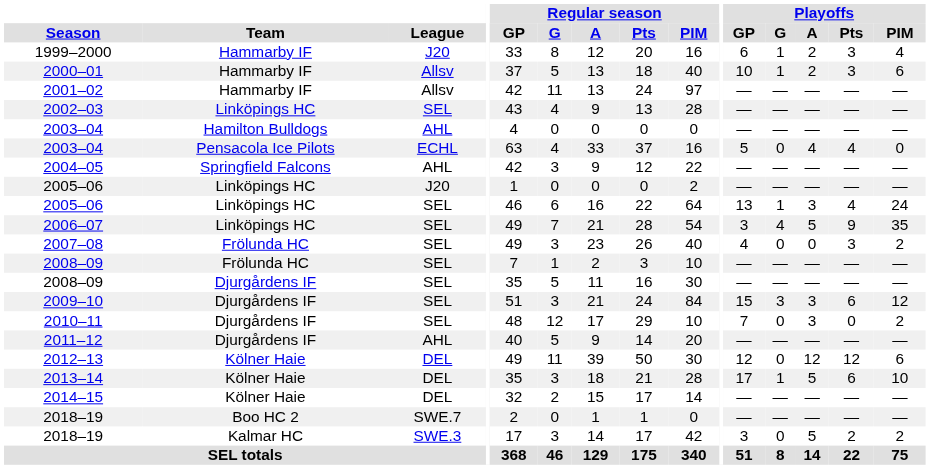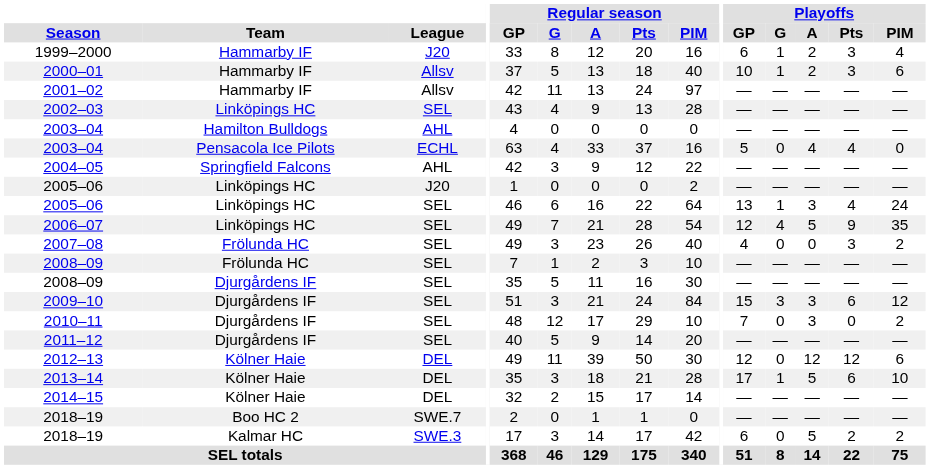 <table border="0" cellpadding="1" cellspacing="0" style="text-align:center; width:60em">
 <tr bgcolor="#e0e0e0">
 <th colspan="3"  bgcolor="#ffffff"></th>
 <th rowspan="99" bgcolor="#ffffff"></th>
 <th colspan="5"><a href='#'>Regular season</a></th>
 <th rowspan="99" bgcolor="#ffffff"></th>
 <th colspan="5"><a href='#'>Playoffs</a></th>
 </tr>
 <tr bgcolor="#e0e0e0">
 <th><a href='#'>Season</a></th>
 <th>Team</th>
 <th>League</th>
 <th>GP</th>
 <th><a href='#'>G</a></th>
 <th><a href='#'>A</a></th>
 <th><a href='#'>Pts</a></th>
 <th><a href='#'>PIM</a></th>
 <th>GP</th>
 <th>G</th>
 <th>A</th>
 <th>Pts</th>
 <th>PIM</th>
 </tr>
 <tr>
 <td>1999–2000</td>
 <td><a href='#'>Hammarby IF</a></td>
 <td><a href='#'>J20</a></td>
 <td>33</td>
 <td>8</td>
 <td>12</td>
 <td>20</td>
 <td>16</td>
 <td>6</td>
 <td>1</td>
 <td>2</td>
 <td>3</td>
 <td>4</td>
 </tr>
 <tr bgcolor="#f0f0f0">
 <td><a href='#'>2000–01</a></td>
 <td>Hammarby IF</td>
 <td><a href='#'>Allsv</a></td>
 <td>37</td>
 <td>5</td>
 <td>13</td>
 <td>18</td>
 <td>40</td>
 <td>10</td>
 <td>1</td>
 <td>2</td>
 <td>3</td>
 <td>6</td>
 </tr>
 <tr>
 <td><a href='#'>2001–02</a></td>
 <td>Hammarby IF</td>
 <td>Allsv</td>
 <td>42</td>
 <td>11</td>
 <td>13</td>
 <td>24</td>
 <td>97</td>
 <td>—</td>
 <td>—</td>
 <td>—</td>
 <td>—</td>
 <td>—</td>
 </tr>
 <tr bgcolor="#f0f0f0">
 <td><a href='#'>2002–03</a></td>
 <td><a href='#'>Linköpings HC</a></td>
 <td><a href='#'>SEL</a></td>
 <td>43</td>
 <td>4</td>
 <td>9</td>
 <td>13</td>
 <td>28</td>
 <td>—</td>
 <td>—</td>
 <td>—</td>
 <td>—</td>
 <td>—</td>
 </tr>
 <tr>
 <td><a href='#'>2003–04</a></td>
 <td><a href='#'>Hamilton Bulldogs</a></td>
 <td><a href='#'>AHL</a></td>
 <td>4</td>
 <td>0</td>
 <td>0</td>
 <td>0</td>
 <td>0</td>
 <td>—</td>
 <td>—</td>
 <td>—</td>
 <td>—</td>
 <td>—</td>
 </tr>
 <tr bgcolor="#f0f0f0">
 <td><a href='#'>2003–04</a></td>
 <td><a href='#'>Pensacola Ice Pilots</a></td>
 <td><a href='#'>ECHL</a></td>
 <td>63</td>
 <td>4</td>
 <td>33</td>
 <td>37</td>
 <td>16</td>
 <td>5</td>
 <td>0</td>
 <td>4</td>
 <td>4</td>
 <td>0</td>
 </tr>
 <tr>
 <td><a href='#'>2004–05</a></td>
 <td><a href='#'>Springfield Falcons</a></td>
 <td>AHL</td>
 <td>42</td>
 <td>3</td>
 <td>9</td>
 <td>12</td>
 <td>22</td>
 <td>—</td>
 <td>—</td>
 <td>—</td>
 <td>—</td>
 <td>—</td>
 </tr>
 <tr bgcolor="#f0f0f0">
 <td>2005–06</td>
 <td>Linköpings HC</td>
 <td>J20</td>
 <td>1</td>
 <td>0</td>
 <td>0</td>
 <td>0</td>
 <td>2</td>
 <td>—</td>
 <td>—</td>
 <td>—</td>
 <td>—</td>
 <td>—</td>
 </tr>
 <tr>
 <td><a href='#'>2005–06</a></td>
 <td>Linköpings HC</td>
 <td>SEL</td>
 <td>46</td>
 <td>6</td>
 <td>16</td>
 <td>22</td>
 <td>64</td>
 <td>13</td>
 <td>1</td>
 <td>3</td>
 <td>4</td>
 <td>24</td>
 </tr>
 <tr bgcolor="#f0f0f0">
 <td><a href='#'>2006–07</a></td>
 <td>Linköpings HC</td>
 <td>SEL</td>
 <td>49</td>
 <td>7</td>
 <td>21</td>
 <td>28</td>
 <td>54</td>
-<td>3</td>
+<td>12</td>
 <td>4</td>
 <td>5</td>
 <td>9</td>
 <td>35</td>
 </tr>
 <tr>
 <td><a href='#'>2007–08</a></td>
 <td><a href='#'>Frölunda HC</a></td>
 <td>SEL</td>
 <td>49</td>
 <td>3</td>
 <td>23</td>
 <td>26</td>
 <td>40</td>
 <td>4</td>
 <td>0</td>
 <td>0</td>
 <td>3</td>
 <td>2</td>
 </tr>
 <tr bgcolor="#f0f0f0">
 <td><a href='#'>2008–09</a></td>
 <td>Frölunda HC</td>
 <td>SEL</td>
 <td>7</td>
 <td>1</td>
 <td>2</td>
 <td>3</td>
 <td>10</td>
 <td>—</td>
 <td>—</td>
 <td>—</td>
 <td>—</td>
 <td>—</td>
 </tr>
 <tr>
 <td>2008–09</td>
 <td><a href='#'>Djurgårdens IF</a></td>
 <td>SEL</td>
 <td>35</td>
 <td>5</td>
 <td>11</td>
 <td>16</td>
 <td>30</td>
 <td>—</td>
 <td>—</td>
 <td>—</td>
 <td>—</td>
 <td>—</td>
 </tr>
 <tr bgcolor="#f0f0f0">
 <td><a href='#'>2009–10</a></td>
 <td>Djurgårdens IF</td>
 <td>SEL</td>
 <td>51</td>
 <td>3</td>
 <td>21</td>
 <td>24</td>
 <td>84</td>
 <td>15</td>
 <td>3</td>
 <td>3</td>
 <td>6</td>
 <td>12</td>
 </tr>
 <tr>
 <td><a href='#'>2010–11</a></td>
 <td>Djurgårdens IF</td>
 <td>SEL</td>
 <td>48</td>
 <td>12</td>
 <td>17</td>
 <td>29</td>
 <td>10</td>
 <td>7</td>
 <td>0</td>
 <td>3</td>
 <td>0</td>
 <td>2</td>
 </tr>
 <tr bgcolor="#f0f0f0">
 <td><a href='#'>2011–12</a></td>
 <td>Djurgårdens IF</td>
-<td>AHL</td>
+<td>SEL</td>
 <td>40</td>
 <td>5</td>
 <td>9</td>
 <td>14</td>
 <td>20</td>
 <td>—</td>
 <td>—</td>
 <td>—</td>
 <td>—</td>
 <td>—</td>
 </tr>
 <tr>
 <td><a href='#'>2012–13</a></td>
 <td><a href='#'>Kölner Haie</a></td>
 <td><a href='#'>DEL</a></td>
 <td>49</td>
 <td>11</td>
 <td>39</td>
 <td>50</td>
 <td>30</td>
 <td>12</td>
 <td>0</td>
 <td>12</td>
 <td>12</td>
 <td>6</td>
 </tr>
 <tr bgcolor="#f0f0f0">
 <td><a href='#'>2013–14</a></td>
 <td>Kölner Haie</td>
 <td>DEL</td>
 <td>35</td>
 <td>3</td>
 <td>18</td>
 <td>21</td>
 <td>28</td>
 <td>17</td>
 <td>1</td>
 <td>5</td>
 <td>6</td>
 <td>10</td>
 </tr>
 <tr>
 <td><a href='#'>2014–15</a></td>
 <td>Kölner Haie</td>
 <td>DEL</td>
 <td>32</td>
 <td>2</td>
 <td>15</td>
 <td>17</td>
 <td>14</td>
 <td>—</td>
 <td>—</td>
 <td>—</td>
 <td>—</td>
 <td>—</td>
 </tr>
 <tr bgcolor="#f0f0f0">
 <td>2018–19</td>
 <td>Boo HC 2</td>
 <td>SWE.7</td>
 <td>2</td>
 <td>0</td>
 <td>1</td>
 <td>1</td>
 <td>0</td>
 <td>—</td>
 <td>—</td>
 <td>—</td>
 <td>—</td>
 <td>—</td>
 </tr>
 <tr>
 <td>2018–19</td>
 <td>Kalmar HC</td>
 <td><a href='#'>SWE.3</a></td>
 <td>17</td>
 <td>3</td>
 <td>14</td>
 <td>17</td>
 <td>42</td>
-<td>3</td>
+<td>6</td>
 <td>0</td>
 <td>5</td>
 <td>2</td>
 <td>2</td>
 </tr>
 <tr bgcolor="#e0e0e0">
 <th colspan="3">SEL totals</th>
 <th>368</th>
 <th>46</th>
 <th>129</th>
 <th>175</th>
 <th>340</th>
 <th>51</th>
 <th>8</th>
 <th>14</th>
 <th>22</th>
 <th>75</th>
 </tr>
 </table>
